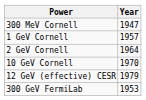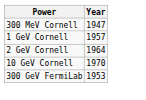 <table class="wikitable" align="left">
 <tr>
 <th>Power</th>
 <th>Year</th>
 </tr>
 <tr>
 <td>300 MeV Cornell</td>
 <td>1947</td>
 </tr>
 <tr>
 <td>1 GeV Cornell</td>
 <td>1957</td>
 </tr>
 <tr>
 <td>2 GeV Cornell</td>
 <td>1964</td>
 </tr>
 <tr>
 <td>10 GeV Cornell</td>
 <td>1970</td>
 </tr>
 <tr>
-<td>12 GeV (effective) CESR</td>
-<td>1979</td>
-</tr>
-<tr>
 <td>300 GeV FermiLab</td>
 <td>1953</td>
 </tr>
 </table>
